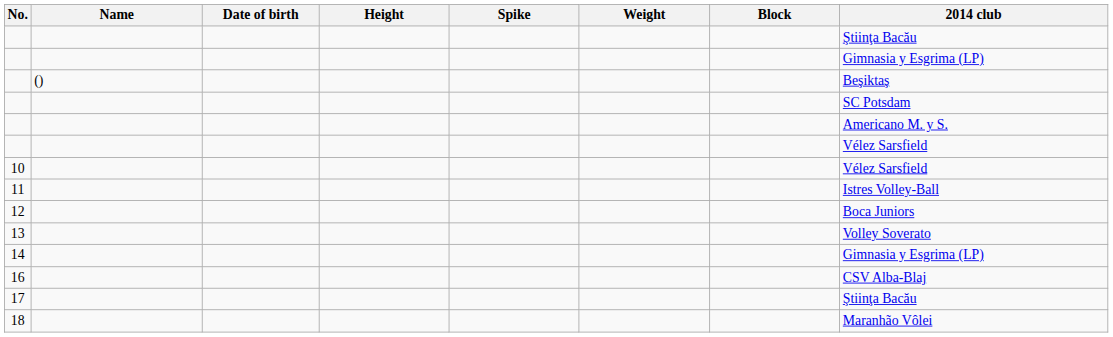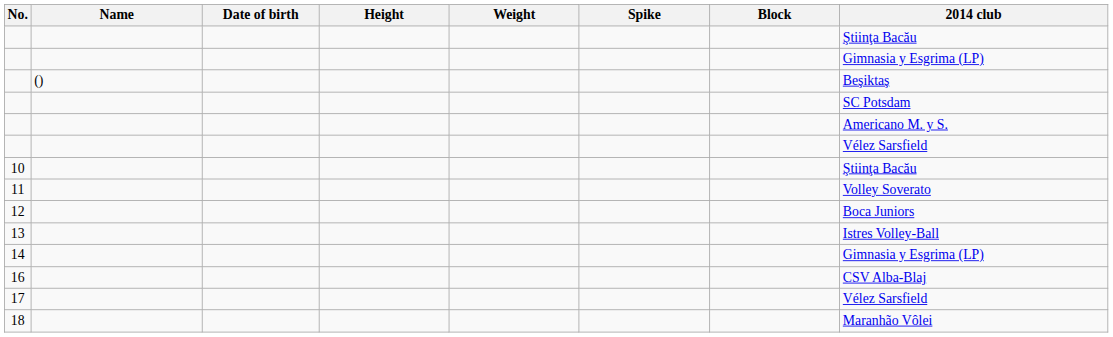 <table class="wikitable sortable" style="font-size:100%; text-align:center;">
 <tr>
 <th>No.</th>
 <th style="width:12em">Name</th>
 <th style="width:8em">Date of birth</th>
 <th style="width:9em">Height</th>
+<th style="width:9em">Weight</th>
 <th style="width:9em">Spike</th>
-<th style="width:9em">Weight</th>
 <th style="width:9em">Block</th>
 <th style="width:19em">2014 club</th>
 </tr>
 <tr>
 <td></td>
 <td align=left></td>
 <td align=right></td>
 <td></td>
 <td></td>
 <td></td>
 <td></td>
 <td align=left> <a href='#'>Ştiinţa Bacău</a></td>
 </tr>
 <tr>
 <td></td>
 <td align=left></td>
 <td align=right></td>
 <td></td>
 <td></td>
 <td></td>
 <td></td>
 <td align=left> <a href='#'>Gimnasia y Esgrima (LP)</a></td>
 </tr>
 <tr>
 <td></td>
 <td align=left> ()</td>
 <td align=right></td>
 <td></td>
 <td></td>
 <td></td>
 <td></td>
 <td align=left> <a href='#'>Beşiktaş</a></td>
 </tr>
 <tr>
 <td></td>
 <td align=left></td>
 <td align=right></td>
 <td></td>
 <td></td>
 <td></td>
 <td></td>
 <td align=left> <a href='#'>SC Potsdam</a></td>
 </tr>
 <tr>
 <td></td>
 <td align=left></td>
 <td align=right></td>
 <td></td>
 <td></td>
 <td></td>
 <td></td>
 <td align=left> <a href='#'>Americano M. y S.</a></td>
 </tr>
 <tr>
 <td></td>
 <td align=left></td>
 <td align=right></td>
 <td></td>
 <td></td>
 <td></td>
 <td></td>
 <td align=left> <a href='#'>Vélez Sarsfield</a></td>
 </tr>
 <tr>
 <td>10</td>
 <td align=left></td>
 <td align=right></td>
 <td></td>
 <td></td>
 <td></td>
 <td></td>
-<td align=left> <a href='#'>Vélez Sarsfield</a></td>
+<td align=left> <a href='#'>Ştiinţa Bacău</a></td>
 </tr>
 <tr>
 <td>11</td>
 <td align=left></td>
 <td align=right></td>
 <td></td>
 <td></td>
 <td></td>
 <td></td>
-<td align=left> <a href='#'>Istres Volley-Ball</a></td>
+<td align=left> <a href='#'>Volley Soverato</a></td>
 </tr>
 <tr>
 <td>12</td>
 <td align=left></td>
 <td align=right></td>
 <td></td>
 <td></td>
 <td></td>
 <td></td>
 <td align=left> <a href='#'>Boca Juniors</a></td>
 </tr>
 <tr>
 <td>13</td>
 <td align=left></td>
 <td align=right></td>
 <td></td>
 <td></td>
 <td></td>
 <td></td>
-<td align=left> <a href='#'>Volley Soverato</a></td>
+<td align=left> <a href='#'>Istres Volley-Ball</a></td>
 </tr>
 <tr>
 <td>14</td>
 <td align=left></td>
 <td align=right></td>
 <td></td>
 <td></td>
 <td></td>
 <td></td>
 <td align=left> <a href='#'>Gimnasia y Esgrima (LP)</a></td>
 </tr>
 <tr>
 <td>16</td>
 <td align=left></td>
 <td align=right></td>
 <td></td>
 <td></td>
 <td></td>
 <td></td>
 <td align=left> <a href='#'>CSV Alba-Blaj</a></td>
 </tr>
 <tr>
 <td>17</td>
 <td align=left></td>
 <td align=right></td>
 <td></td>
 <td></td>
 <td></td>
 <td></td>
-<td align=left> <a href='#'>Ştiinţa Bacău</a></td>
+<td align=left> <a href='#'>Vélez Sarsfield</a></td>
 </tr>
 <tr>
 <td>18</td>
 <td align=left></td>
 <td align=right></td>
 <td></td>
 <td></td>
 <td></td>
 <td></td>
 <td align=left> <a href='#'>Maranhão Vôlei</a></td>
 </tr>
 </table>
